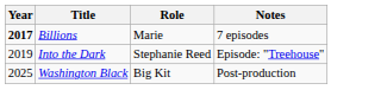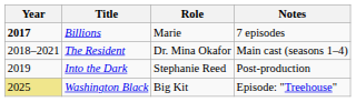 <table class="wikitable sortable">
 <tr>
 <th>Year</th>
 <th>Title</th>
 <th>Role</th>
 <th class="unsortable">Notes</th>
 </tr>
 <tr>
 <td><strong>2017</strong></td>
 <td><a href='#'><em>Billions</em></a></td>
 <td>Marie</td>
 <td>7 episodes</td>
 </tr>
 <tr>
+<td>2018–2021</td>
+<td><em><a href='#'>The Resident</a></em></td>
+<td>Dr. Mina Okafor</td>
+<td>Main cast (seasons 1–4)</td>
+</tr>
+<tr>
 <td>2019</td>
 <td><em><a href='#'>Into the Dark</a></em></td>
 <td>Stephanie Reed</td>
+<td>Post-production</td>
+</tr>
+<tr>
+<td style="background: khaki;">2025</td>
+<td><em><a href='#'>Washington Black</a></em></td>
+<td>Big Kit</td>
 <td>Episode: "<a href='#'>Treehouse</a>"</td>
 </tr>
-<tr>
-<td>2025</td>
-<td><em><a href='#'>Washington Black</a></em></td>
-<td>Big Kit</td>
-<td>Post-production</td>
-</tr>
 </table>
